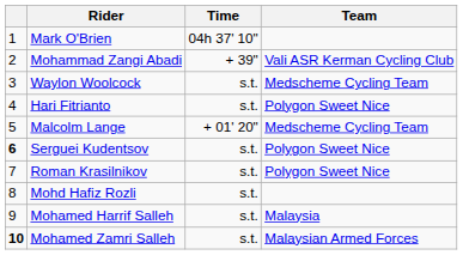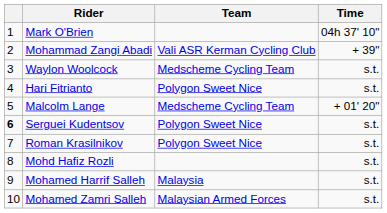 <table class=wikitable>
 <tr>
 <th></th>
 <th>Rider</th>
+<th>Team</th>
 <th>Time</th>
-<th>Team</th>
 </tr>
 <tr>
 <td>1</td>
 <td> <a href='#'>Mark O'Brien</a></td>
+<td></td>
 <td align=right>04h 37' 10"</td>
-<td></td>
 </tr>
 <tr>
 <td>2</td>
 <td> <a href='#'>Mohammad Zangi Abadi</a></td>
+<td><a href='#'>Vali ASR Kerman Cycling Club</a></td>
 <td align=right>+ 39"</td>
-<td><a href='#'>Vali ASR Kerman Cycling Club</a></td>
 </tr>
 <tr>
 <td>3</td>
 <td> <a href='#'>Waylon Woolcock</a></td>
+<td><a href='#'>Medscheme Cycling Team</a></td>
 <td align=right>s.t.</td>
-<td><a href='#'>Medscheme Cycling Team</a></td>
 </tr>
 <tr>
 <td>4</td>
 <td> <a href='#'>Hari Fitrianto</a></td>
+<td><a href='#'>Polygon Sweet Nice</a></td>
 <td align=right>s.t.</td>
-<td><a href='#'>Polygon Sweet Nice</a></td>
 </tr>
 <tr>
 <td>5</td>
 <td> <a href='#'>Malcolm Lange</a> </td>
+<td><a href='#'>Medscheme Cycling Team</a></td>
 <td align=right>+ 01' 20"</td>
-<td><a href='#'>Medscheme Cycling Team</a></td>
 </tr>
 <tr>
 <td><strong>6</strong></td>
 <td> <a href='#'>Serguei Kudentsov</a></td>
+<td><a href='#'>Polygon Sweet Nice</a></td>
 <td align=right>s.t.</td>
-<td><a href='#'>Polygon Sweet Nice</a></td>
 </tr>
 <tr>
 <td>7</td>
 <td> <a href='#'>Roman Krasilnikov</a></td>
+<td><a href='#'>Polygon Sweet Nice</a></td>
 <td align=right>s.t.</td>
-<td><a href='#'>Polygon Sweet Nice</a></td>
 </tr>
 <tr>
 <td>8</td>
 <td> <a href='#'>Mohd Hafiz Rozli</a></td>
+<td></td>
 <td align=right>s.t.</td>
-<td></td>
 </tr>
 <tr>
 <td>9</td>
 <td> <a href='#'>Mohamed Harrif Salleh</a></td>
+<td><a href='#'>Malaysia</a></td>
 <td align=right>s.t.</td>
-<td><a href='#'>Malaysia</a></td>
 </tr>
 <tr>
-<td><strong>10</strong></td>
+<td>10</td>
 <td> <a href='#'>Mohamed Zamri Salleh</a></td>
+<td><a href='#'>Malaysian Armed Forces</a></td>
 <td align=right>s.t.</td>
-<td><a href='#'>Malaysian Armed Forces</a></td>
 </tr>
 </table>
